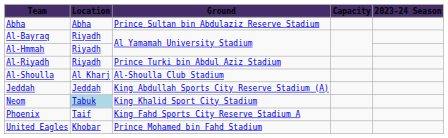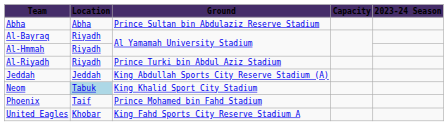 <table class="wikitable sortable">
 <tr>
 <th style="background-color:#452d69;"><span>Team</span></th>
 <th style="background-color:#452d69;"><span>Location</span></th>
 <th style="background-color:#452d69;"><span>Ground</span></th>
 <th style="background-color:#452d69;"><span>Capacity</span></th>
 <th data-sort-type=number style="background-color:#452d69;"><span>2023-24</span> <span>Season</span></th>
 </tr>
 <tr>
 <td><a href='#'>Abha</a></td>
 <td><a href='#'>Abha</a></td>
 <td><a href='#'>Prince Sultan bin Abdulaziz Reserve Stadium</a></td>
 <td></td>
 <td style="text-align:center"></td>
 </tr>
 <tr>
 <td><a href='#'>Al-Bayraq</a></td>
 <td><a href='#'>Riyadh</a></td>
 <td rowspan=2><a href='#'>Al Yamamah University Stadium</a></td>
 <td rowspan=2></td>
 <td style="text-align:center"></td>
 </tr>
 <tr>
 <td><a href='#'>Al-Hmmah</a></td>
 <td><a href='#'>Riyadh</a></td>
 <td style="text-align:center"></td>
 </tr>
 <tr>
 <td><a href='#'>Al-Riyadh</a></td>
 <td><a href='#'>Riyadh</a></td>
 <td><a href='#'>Prince Turki bin Abdul Aziz Stadium</a></td>
 <td></td>
 <td style="text-align:center"></td>
 </tr>
 <tr>
-<td><a href='#'>Al-Shoulla</a></td>
-<td><a href='#'>Al Kharj</a></td>
-<td><a href='#'>Al-Shoulla Club Stadium</a></td>
-<td></td>
-<td style="text-align:center"></td>
-</tr>
-<tr>
 <td><a href='#'>Jeddah</a></td>
 <td><a href='#'>Jeddah</a></td>
 <td><a href='#'>King Abdullah Sports City Reserve Stadium (A)</a></td>
 <td></td>
 <td style="text-align:center"></td>
 </tr>
 <tr>
 <td><a href='#'>Neom</a></td>
 <td style="background: lightblue;"><a href='#'>Tabuk</a></td>
 <td><a href='#'>King Khalid Sport City Stadium</a></td>
 <td></td>
 <td style="text-align:center"></td>
 </tr>
 <tr>
 <td><a href='#'>Phoenix</a></td>
 <td><a href='#'>Taif</a></td>
-<td><a href='#'>King Fahd Sports City Reserve Stadium A</a></td>
+<td><a href='#'>Prince Mohamed bin Fahd Stadium</a></td>
 <td></td>
 <td style="text-align:center"></td>
 </tr>
 <tr>
 <td><a href='#'>United Eagles</a></td>
 <td><a href='#'>Khobar</a></td>
-<td><a href='#'>Prince Mohamed bin Fahd Stadium</a></td>
+<td><a href='#'>King Fahd Sports City Reserve Stadium A</a></td>
 <td></td>
 <td style="text-align:center"></td>
 </tr>
 </table>
